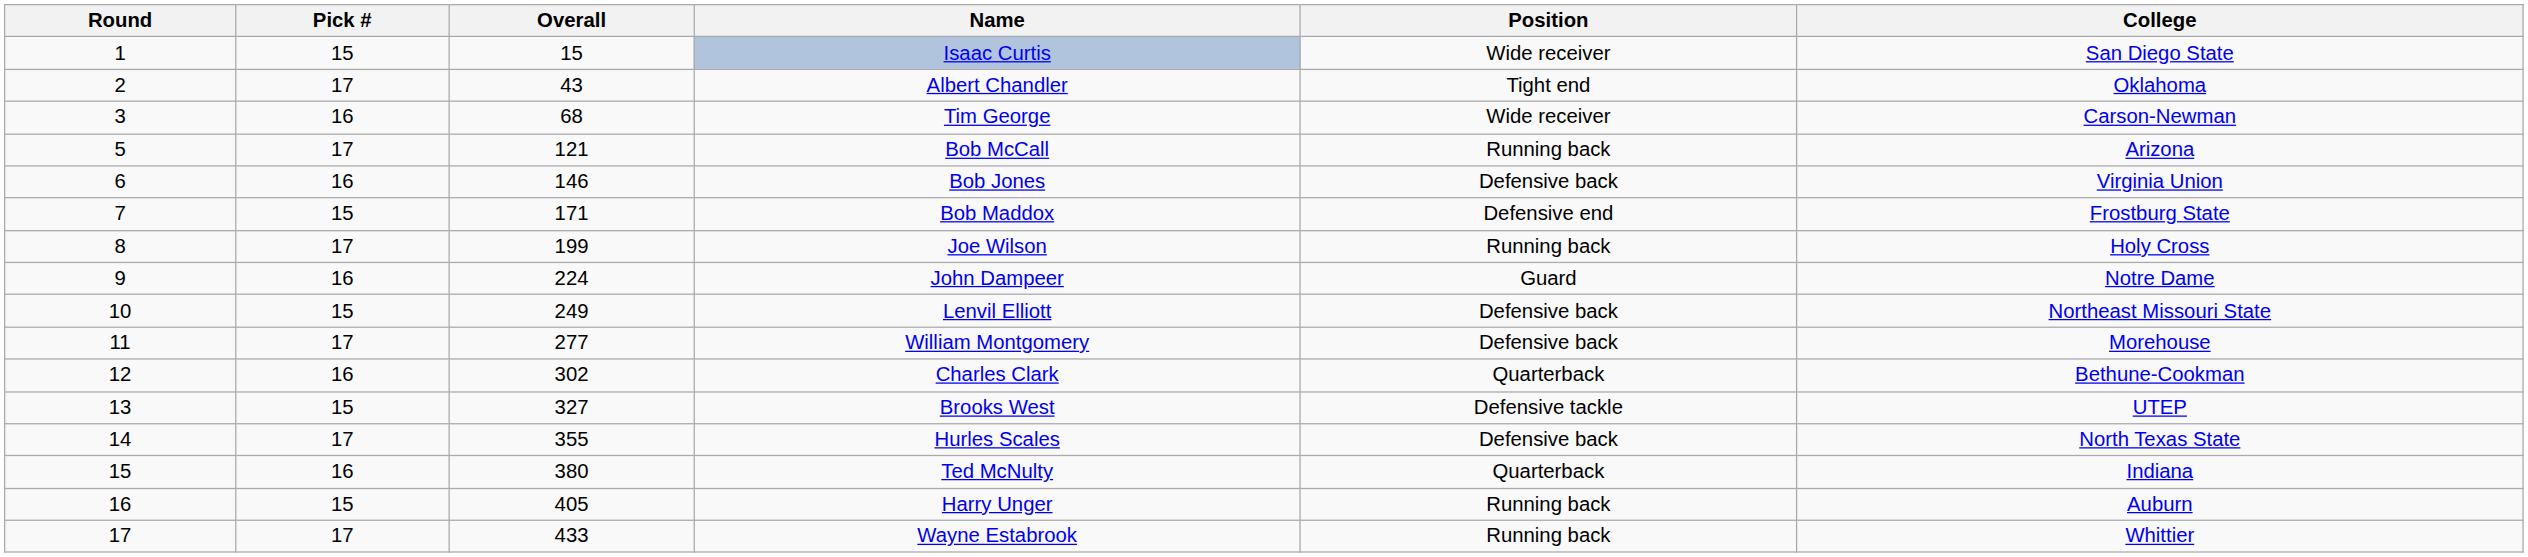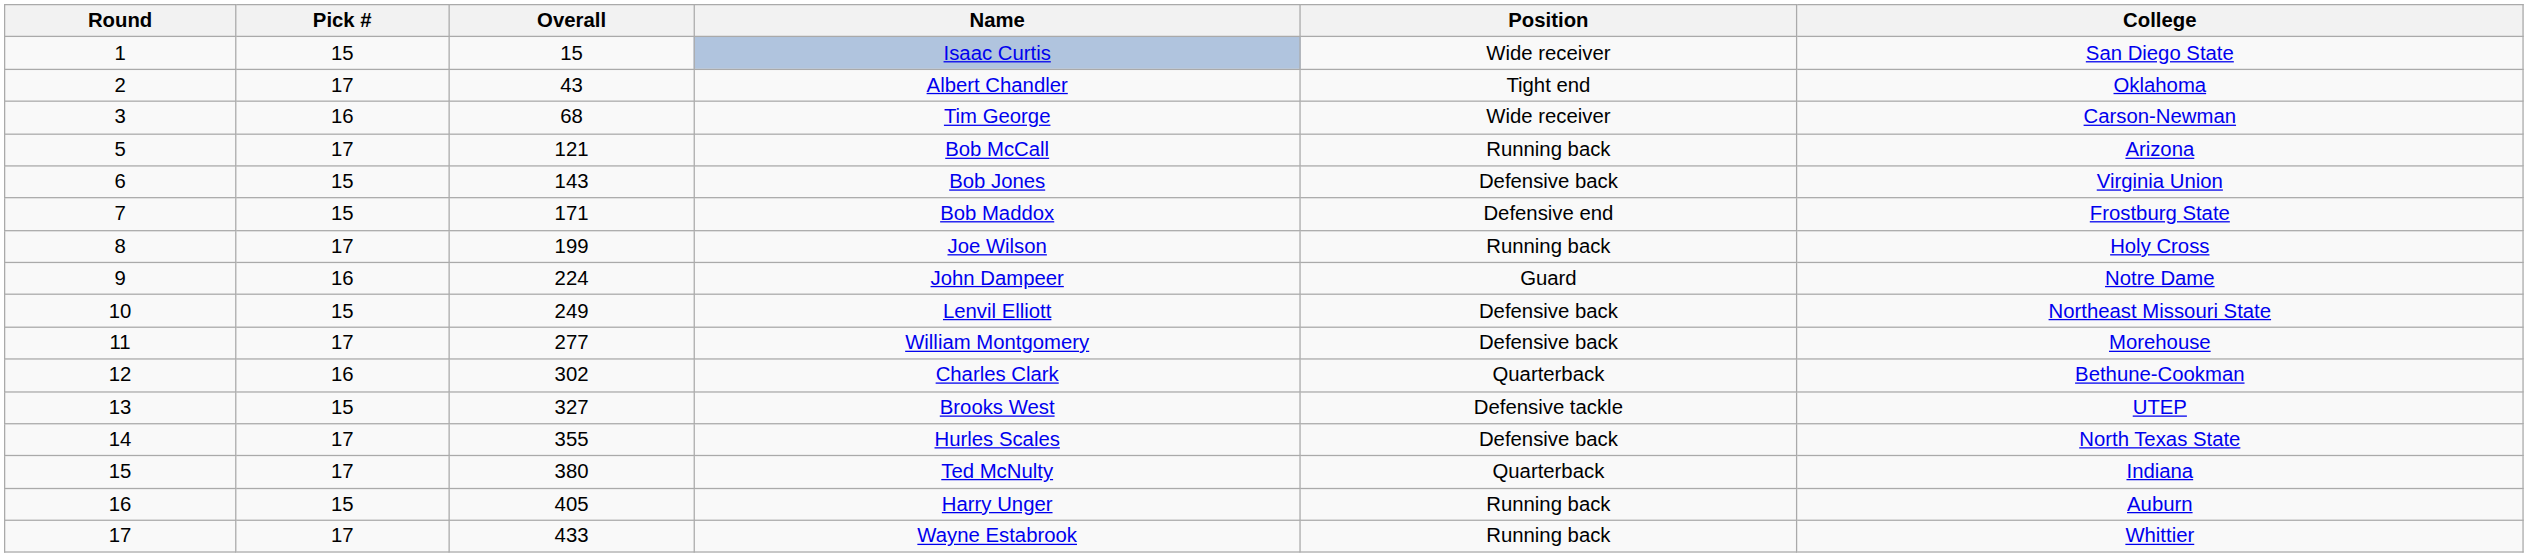 <table class="wikitable sortable sortable" style="width: 100%; text-align:center">
 <tr>
 <th>Round</th>
 <th>Pick #</th>
 <th>Overall</th>
 <th>Name</th>
 <th>Position</th>
 <th>College</th>
 </tr>
 <tr>
 <td>1</td>
 <td>15</td>
 <td>15</td>
 <td bgcolor=lightsteelblue><a href='#'>Isaac Curtis</a></td>
 <td>Wide receiver</td>
 <td><a href='#'>San Diego State</a></td>
 </tr>
 <tr>
 <td>2</td>
 <td>17</td>
 <td>43</td>
 <td><a href='#'>Albert Chandler</a></td>
 <td>Tight end</td>
 <td><a href='#'>Oklahoma</a></td>
 </tr>
 <tr>
 <td>3</td>
 <td>16</td>
 <td>68</td>
 <td><a href='#'>Tim George</a></td>
 <td>Wide receiver</td>
 <td><a href='#'>Carson-Newman</a></td>
 </tr>
 <tr>
 <td>5</td>
 <td>17</td>
 <td>121</td>
 <td><a href='#'>Bob McCall</a></td>
 <td>Running back</td>
 <td><a href='#'>Arizona</a></td>
 </tr>
 <tr>
 <td>6</td>
-<td>16</td>
-<td>146</td>
+<td>15</td>
+<td>143</td>
 <td><a href='#'>Bob Jones</a></td>
 <td>Defensive back</td>
 <td><a href='#'>Virginia Union</a></td>
 </tr>
 <tr>
 <td>7</td>
 <td>15</td>
 <td>171</td>
 <td><a href='#'>Bob Maddox</a></td>
 <td>Defensive end</td>
 <td><a href='#'>Frostburg State</a></td>
 </tr>
 <tr>
 <td>8</td>
 <td>17</td>
 <td>199</td>
 <td><a href='#'>Joe Wilson</a></td>
 <td>Running back</td>
 <td><a href='#'>Holy Cross</a></td>
 </tr>
 <tr>
 <td>9</td>
 <td>16</td>
 <td>224</td>
 <td><a href='#'>John Dampeer</a></td>
 <td>Guard</td>
 <td><a href='#'>Notre Dame</a></td>
 </tr>
 <tr>
 <td>10</td>
 <td>15</td>
 <td>249</td>
 <td><a href='#'>Lenvil Elliott</a></td>
 <td>Defensive back</td>
 <td><a href='#'>Northeast Missouri State</a></td>
 </tr>
 <tr>
 <td>11</td>
 <td>17</td>
 <td>277</td>
 <td><a href='#'>William Montgomery</a></td>
 <td>Defensive back</td>
 <td><a href='#'>Morehouse</a></td>
 </tr>
 <tr>
 <td>12</td>
 <td>16</td>
 <td>302</td>
 <td><a href='#'>Charles Clark</a></td>
 <td>Quarterback</td>
 <td><a href='#'>Bethune-Cookman</a></td>
 </tr>
 <tr>
 <td>13</td>
 <td>15</td>
 <td>327</td>
 <td><a href='#'>Brooks West</a></td>
 <td>Defensive tackle</td>
 <td><a href='#'>UTEP</a></td>
 </tr>
 <tr>
 <td>14</td>
 <td>17</td>
 <td>355</td>
 <td><a href='#'>Hurles Scales</a></td>
 <td>Defensive back</td>
 <td><a href='#'>North Texas State</a></td>
 </tr>
 <tr>
 <td>15</td>
-<td>16</td>
+<td>17</td>
 <td>380</td>
 <td><a href='#'>Ted McNulty</a></td>
 <td>Quarterback</td>
 <td><a href='#'>Indiana</a></td>
 </tr>
 <tr>
 <td>16</td>
 <td>15</td>
 <td>405</td>
 <td><a href='#'>Harry Unger</a></td>
 <td>Running back</td>
 <td><a href='#'>Auburn</a></td>
 </tr>
 <tr>
 <td>17</td>
 <td>17</td>
 <td>433</td>
 <td><a href='#'>Wayne Estabrook</a></td>
 <td>Running back</td>
 <td><a href='#'>Whittier</a></td>
 </tr>
 </table>
